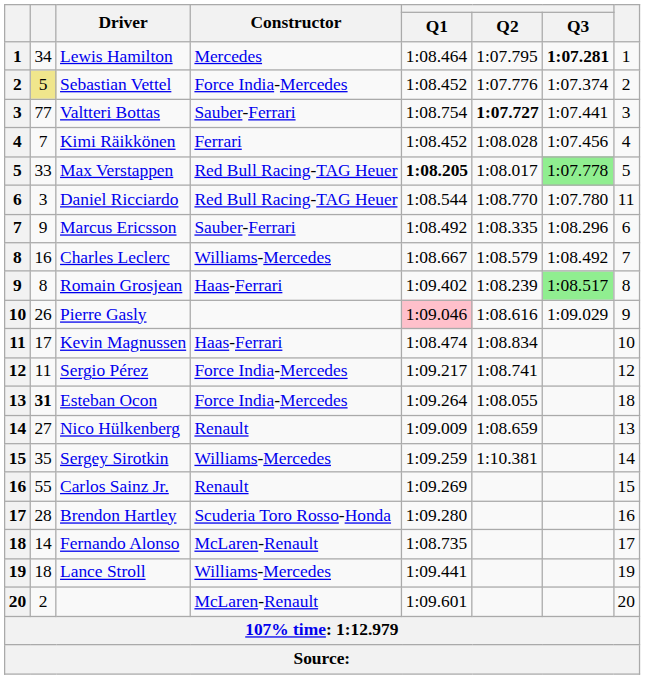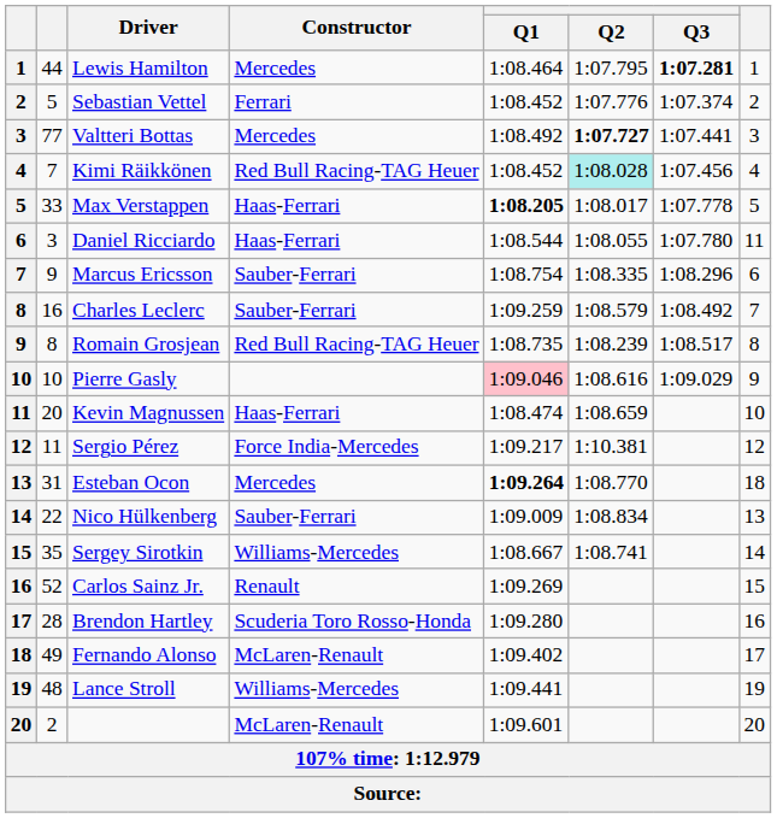 <table class="wikitable sortable" style="font-size:85%">
 <tr>
 <th rowspan=2></th>
 <th rowspan=2></th>
 <th rowspan=2>Driver</th>
 <th rowspan=2>Constructor</th>
 <th colspan=3></th>
 <th rowspan=2></th>
 </tr>
 <tr>
 <th>Q1</th>
 <th>Q2</th>
 <th>Q3</th>
 </tr>
 <tr>
 <th>1</th>
-<td align="center">34</td>
+<td align="center">44</td>
 <td data-sort-value="HAM"> <a href='#'>Lewis Hamilton</a></td>
 <td><a href='#'>Mercedes</a></td>
 <td>1:08.464</td>
 <td>1:07.795</td>
 <td><strong>1:07.281</strong></td>
 <td align="center">1</td>
 </tr>
 <tr>
 <th>2</th>
-<td align="center" style="background: khaki;">5</td>
+<td align="center">5</td>
 <td data-sort-value="VET"> <a href='#'>Sebastian Vettel</a></td>
-<td><a href='#'>Force India</a>-<a href='#'>Mercedes</a></td>
+<td><a href='#'>Ferrari</a></td>
 <td>1:08.452</td>
 <td>1:07.776</td>
 <td>1:07.374</td>
 <td align="center">2</td>
 </tr>
 <tr>
 <th>3</th>
 <td align="center">77</td>
 <td data-sort-value="BOT"> <a href='#'>Valtteri Bottas</a></td>
-<td><a href='#'>Sauber</a>-<a href='#'>Ferrari</a></td>
-<td>1:08.754</td>
+<td><a href='#'>Mercedes</a></td>
+<td>1:08.492</td>
 <td><strong>1:07.727</strong></td>
 <td>1:07.441</td>
 <td align="center">3</td>
 </tr>
 <tr>
 <th>4</th>
 <td align="center">7</td>
 <td data-sort-value="RAI"> <a href='#'>Kimi Räikkönen</a></td>
-<td><a href='#'>Ferrari</a></td>
+<td><a href='#'>Red Bull Racing</a>-<a href='#'>TAG Heuer</a></td>
 <td>1:08.452</td>
-<td>1:08.028</td>
+<td style="background: paleturquoise;">1:08.028</td>
 <td>1:07.456</td>
 <td align="center">4</td>
 </tr>
 <tr>
 <th>5</th>
 <td align="center">33</td>
 <td data-sort-value="VER"> <a href='#'>Max Verstappen</a></td>
-<td><a href='#'>Red Bull Racing</a>-<a href='#'>TAG Heuer</a></td>
+<td><a href='#'>Haas</a>-<a href='#'>Ferrari</a></td>
 <td><strong>1:08.205</strong></td>
 <td>1:08.017</td>
-<td style="background: lightgreen;">1:07.778</td>
+<td>1:07.778</td>
 <td align="center">5</td>
 </tr>
 <tr>
 <th>6</th>
 <td align="center">3</td>
 <td data-sort-value="RIC"> <a href='#'>Daniel Ricciardo</a></td>
-<td><a href='#'>Red Bull Racing</a>-<a href='#'>TAG Heuer</a></td>
+<td><a href='#'>Haas</a>-<a href='#'>Ferrari</a></td>
 <td>1:08.544</td>
-<td>1:08.770</td>
+<td>1:08.055</td>
 <td>1:07.780</td>
 <td align="center">11</td>
 </tr>
 <tr>
 <th>7</th>
 <td align="center">9</td>
 <td data-sort-value="ERI"> <a href='#'>Marcus Ericsson</a></td>
 <td><a href='#'>Sauber</a>-<a href='#'>Ferrari</a></td>
-<td>1:08.492</td>
+<td>1:08.754</td>
 <td>1:08.335</td>
 <td>1:08.296</td>
 <td align="center">6</td>
 </tr>
 <tr>
 <th>8</th>
 <td align="center">16</td>
 <td data-sort-value="LEC"> <a href='#'>Charles Leclerc</a></td>
-<td><a href='#'>Williams</a>-<a href='#'>Mercedes</a></td>
-<td>1:08.667</td>
+<td><a href='#'>Sauber</a>-<a href='#'>Ferrari</a></td>
+<td>1:09.259</td>
 <td>1:08.579</td>
 <td>1:08.492</td>
 <td align="center">7</td>
 </tr>
 <tr>
 <th>9</th>
 <td align="center">8</td>
 <td data-sort-value="GRO"> <a href='#'>Romain Grosjean</a></td>
-<td><a href='#'>Haas</a>-<a href='#'>Ferrari</a></td>
-<td>1:09.402</td>
+<td><a href='#'>Red Bull Racing</a>-<a href='#'>TAG Heuer</a></td>
+<td>1:08.735</td>
 <td>1:08.239</td>
-<td style="background: lightgreen;">1:08.517</td>
+<td>1:08.517</td>
 <td align="center">8</td>
 </tr>
 <tr>
 <th>10</th>
-<td align="center">26</td>
+<td align="center">10</td>
 <td data-sort-value="GAS"> <a href='#'>Pierre Gasly</a></td>
 <td></td>
 <td style="background: pink;">1:09.046</td>
 <td>1:08.616</td>
 <td>1:09.029</td>
 <td align="center">9</td>
 </tr>
 <tr>
 <th>11</th>
-<td align="center">17</td>
+<td align="center">20</td>
 <td data-sort-value="MAG"> <a href='#'>Kevin Magnussen</a></td>
 <td><a href='#'>Haas</a>-<a href='#'>Ferrari</a></td>
 <td>1:08.474</td>
-<td>1:08.834</td>
+<td>1:08.659</td>
 <td></td>
 <td align="center">10</td>
 </tr>
 <tr>
 <th>12</th>
 <td align="center">11</td>
 <td data-sort-value="PER"> <a href='#'>Sergio Pérez</a></td>
 <td><a href='#'>Force India</a>-<a href='#'>Mercedes</a></td>
 <td>1:09.217</td>
-<td>1:08.741</td>
+<td>1:10.381</td>
 <td></td>
 <td align="center">12</td>
 </tr>
 <tr>
 <th>13</th>
-<td align="center"><strong>31</strong></td>
+<td align="center">31</td>
 <td data-sort-value="OCO"> <a href='#'>Esteban Ocon</a></td>
-<td><a href='#'>Force India</a>-<a href='#'>Mercedes</a></td>
-<td>1:09.264</td>
-<td>1:08.055</td>
+<td><a href='#'>Mercedes</a></td>
+<td><strong>1:09.264</strong></td>
+<td>1:08.770</td>
 <td></td>
 <td align="center">18</td>
 </tr>
 <tr>
 <th>14</th>
-<td align="center">27</td>
+<td align="center">22</td>
 <td data-sort-value="HUL"> <a href='#'>Nico Hülkenberg</a></td>
-<td><a href='#'>Renault</a></td>
+<td><a href='#'>Sauber</a>-<a href='#'>Ferrari</a></td>
 <td>1:09.009</td>
-<td>1:08.659</td>
+<td>1:08.834</td>
 <td></td>
 <td align="center">13</td>
 </tr>
 <tr>
 <th>15</th>
 <td align="center">35</td>
 <td data-sort-value="SIR"> <a href='#'>Sergey Sirotkin</a></td>
 <td><a href='#'>Williams</a>-<a href='#'>Mercedes</a></td>
-<td>1:09.259</td>
-<td>1:10.381</td>
+<td>1:08.667</td>
+<td>1:08.741</td>
 <td></td>
 <td align="center">14</td>
 </tr>
 <tr>
 <th>16</th>
-<td align="center">55</td>
+<td align="center">52</td>
 <td data-sort-value="SAI"> <a href='#'>Carlos Sainz Jr.</a></td>
 <td><a href='#'>Renault</a></td>
 <td>1:09.269</td>
 <td></td>
 <td></td>
 <td align="center">15</td>
 </tr>
 <tr>
 <th>17</th>
 <td align="center">28</td>
 <td data-sort-value="HAR"> <a href='#'>Brendon Hartley</a></td>
 <td><a href='#'>Scuderia Toro Rosso</a>-<a href='#'>Honda</a></td>
 <td>1:09.280</td>
 <td></td>
 <td></td>
 <td align="center">16</td>
 </tr>
 <tr>
 <th>18</th>
-<td align="center">14</td>
+<td align="center">49</td>
 <td data-sort-value="ALO"> <a href='#'>Fernando Alonso</a></td>
 <td><a href='#'>McLaren</a>-<a href='#'>Renault</a></td>
-<td>1:08.735</td>
+<td>1:09.402</td>
 <td></td>
 <td></td>
 <td align="center">17</td>
 </tr>
 <tr>
 <th>19</th>
-<td align="center">18</td>
+<td align="center">48</td>
 <td data-sort-value="STR"> <a href='#'>Lance Stroll</a></td>
 <td><a href='#'>Williams</a>-<a href='#'>Mercedes</a></td>
 <td>1:09.441</td>
 <td></td>
 <td></td>
 <td align="center">19</td>
 </tr>
 <tr>
 <th>20</th>
 <td align="center">2</td>
 <td data-sort-value="VAN"></td>
 <td><a href='#'>McLaren</a>-<a href='#'>Renault</a></td>
 <td>1:09.601</td>
 <td></td>
 <td></td>
 <td align="center">20</td>
 </tr>
 <tr>
 <th colspan="8"><a href='#'>107% time</a>: 1:12.979</th>
 </tr>
 <tr>
 <th colspan="8">Source:</th>
 </tr>
 </table>
